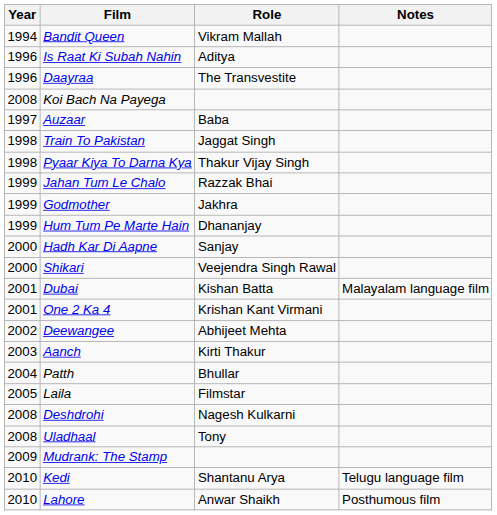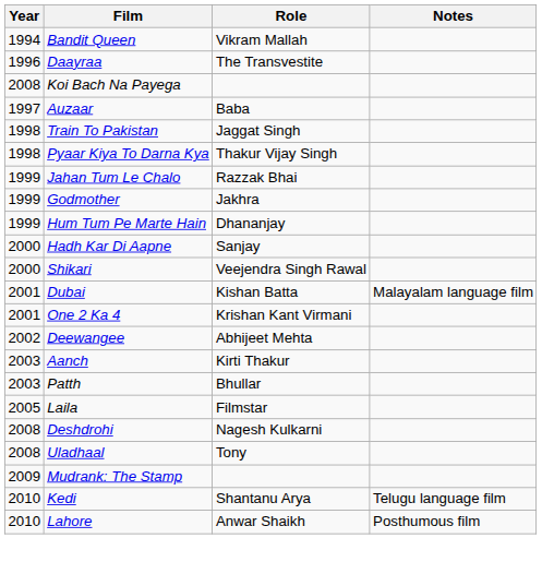 <table class="wikitable">
 <tr>
 <th>Year</th>
 <th>Film</th>
 <th>Role</th>
 <th>Notes</th>
 </tr>
 <tr>
 <td>1994</td>
 <td><em><a href='#'>Bandit Queen</a></em></td>
 <td>Vikram Mallah</td>
-<td></td>
-</tr>
-<tr>
-<td>1996</td>
-<td><em><a href='#'>Is Raat Ki Subah Nahin</a></em></td>
-<td>Aditya</td>
 <td></td>
 </tr>
 <tr>
 <td>1996</td>
 <td><em><a href='#'>Daayraa</a></em></td>
 <td>The Transvestite</td>
 <td></td>
 </tr>
 <tr>
 <td>2008</td>
 <td><em>Koi Bach Na Payega</em></td>
 <td></td>
 <td></td>
 </tr>
 <tr>
 <td>1997</td>
 <td><em><a href='#'>Auzaar</a></em></td>
 <td>Baba</td>
 <td></td>
 </tr>
 <tr>
 <td>1998</td>
 <td><em><a href='#'>Train To Pakistan</a></em></td>
 <td>Jaggat Singh</td>
 <td></td>
 </tr>
 <tr>
 <td>1998</td>
 <td><em><a href='#'>Pyaar Kiya To Darna Kya</a></em></td>
 <td>Thakur Vijay Singh</td>
 <td></td>
 </tr>
 <tr>
 <td>1999</td>
 <td><em><a href='#'>Jahan Tum Le Chalo</a></em></td>
 <td>Razzak Bhai</td>
 <td></td>
 </tr>
 <tr>
 <td>1999</td>
 <td><em><a href='#'>Godmother</a></em></td>
 <td>Jakhra</td>
 <td></td>
 </tr>
 <tr>
 <td>1999</td>
 <td><em><a href='#'>Hum Tum Pe Marte Hain</a></em></td>
 <td>Dhananjay</td>
 <td></td>
 </tr>
 <tr>
 <td>2000</td>
 <td><em><a href='#'>Hadh Kar Di Aapne</a></em></td>
 <td>Sanjay</td>
 <td></td>
 </tr>
 <tr>
 <td>2000</td>
 <td><em><a href='#'>Shikari</a></em></td>
 <td>Veejendra Singh Rawal</td>
 <td></td>
 </tr>
 <tr>
 <td>2001</td>
 <td><em><a href='#'>Dubai</a></em></td>
 <td>Kishan Batta</td>
 <td>Malayalam language film</td>
 </tr>
 <tr>
 <td>2001</td>
 <td><em><a href='#'>One 2 Ka 4</a></em></td>
 <td>Krishan Kant Virmani</td>
 <td></td>
 </tr>
 <tr>
 <td>2002</td>
 <td><em><a href='#'>Deewangee</a></em></td>
 <td>Abhijeet Mehta</td>
 <td></td>
 </tr>
 <tr>
 <td>2003</td>
 <td><em><a href='#'>Aanch</a></em></td>
 <td>Kirti Thakur</td>
 <td></td>
 </tr>
 <tr>
-<td>2004</td>
+<td>2003</td>
 <td><em>Patth</em></td>
 <td>Bhullar</td>
 <td></td>
 </tr>
 <tr>
 <td>2005</td>
 <td><em>Laila</em></td>
 <td>Filmstar</td>
 <td></td>
 </tr>
 <tr>
 <td>2008</td>
 <td><em><a href='#'>Deshdrohi</a></em></td>
 <td>Nagesh Kulkarni</td>
 <td></td>
 </tr>
 <tr>
 <td>2008</td>
 <td><em><a href='#'>Uladhaal</a></em></td>
 <td>Tony</td>
 <td></td>
 </tr>
 <tr>
 <td>2009</td>
 <td><em><a href='#'>Mudrank: The Stamp</a></em></td>
 <td></td>
 <td></td>
 </tr>
 <tr>
 <td>2010</td>
 <td><em><a href='#'>Kedi</a></em></td>
 <td>Shantanu Arya</td>
 <td>Telugu language film</td>
 </tr>
 <tr>
 <td>2010</td>
 <td><em><a href='#'>Lahore</a></em></td>
 <td>Anwar Shaikh</td>
 <td>Posthumous film</td>
 </tr>
 </table>
